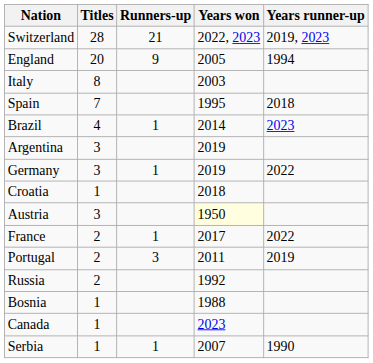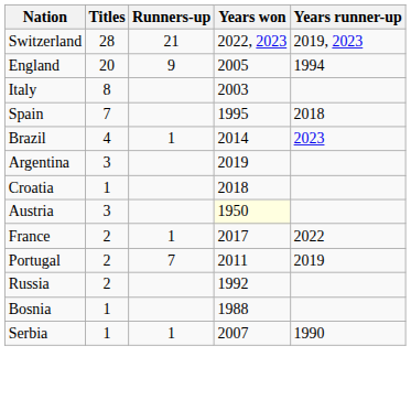 <table class="wikitable sortable" style="text-align: center;">
 <tr>
 <th scope="col">Nation</th>
 <th scope="col">Titles</th>
 <th scope="col">Runners-up</th>
 <th scope="col">Years won</th>
 <th scope="col">Years runner-up</th>
 </tr>
 <tr>
 <td style="text-align:left"> Switzerland</td>
 <td>28</td>
 <td>21</td>
 <td style="text-align:left">2022, <a href='#'>2023</a></td>
 <td style="text-align:left">2019, <a href='#'>2023</a></td>
 </tr>
 <tr>
 <td style="text-align:left"> England</td>
 <td>20</td>
 <td>9</td>
 <td style="text-align:left">2005</td>
 <td style="text-align:left">1994</td>
 </tr>
 <tr>
 <td style="text-align:left"> Italy</td>
 <td>8</td>
 <td></td>
 <td style="text-align:left">2003</td>
 <td style="text-align:left"></td>
 </tr>
 <tr>
 <td style="text-align:left"> Spain</td>
 <td>7</td>
 <td></td>
 <td style="text-align:left">1995</td>
 <td style="text-align:left">2018</td>
 </tr>
 <tr>
 <td style="text-align:left"> Brazil</td>
 <td>4</td>
 <td>1</td>
 <td style="text-align:left">2014</td>
 <td style="text-align:left"><a href='#'>2023</a></td>
 </tr>
 <tr>
 <td style="text-align:left"> Argentina</td>
 <td>3</td>
 <td></td>
 <td style="text-align:left">2019</td>
 </tr>
 <tr>
-<td style="text-align:left"> Germany</td>
-<td>3</td>
-<td>1</td>
-<td style="text-align:left">2019</td>
-<td style="text-align:left">2022</td>
-</tr>
-<tr>
 <td style="text-align:left"> Croatia</td>
 <td>1</td>
 <td></td>
 <td style="text-align:left">2018</td>
 <td style="text-align:left"></td>
 </tr>
 <tr>
 <td style="text-align:left"> Austria</td>
 <td>3</td>
 <td></td>
 <td style="background: lightyellow; text-align:left">1950</td>
 <td style="text-align:left"></td>
 </tr>
 <tr>
 <td style="text-align:left"> France</td>
 <td>2</td>
 <td>1</td>
 <td style="text-align:left">2017</td>
 <td style="text-align:left">2022</td>
 </tr>
 <tr>
 <td style="text-align:left"> Portugal</td>
 <td>2</td>
-<td>3</td>
+<td>7</td>
 <td style="text-align:left">2011</td>
 <td style="text-align:left">2019</td>
 </tr>
 <tr>
 <td style="text-align:left"> Russia</td>
 <td>2</td>
 <td></td>
 <td style="text-align:left">1992</td>
 <td style="text-align:left"></td>
 </tr>
 <tr>
 <td style="text-align:left"> Bosnia</td>
 <td>1</td>
 <td></td>
 <td style="text-align:left">1988</td>
 <td style="text-align:left"></td>
 </tr>
 <tr>
-<td style="text-align:left"> Canada</td>
-<td>1</td>
-<td></td>
-<td style="text-align:left"><a href='#'>2023</a></td>
-<td style="text-align:left"></td>
-</tr>
-<tr>
 <td style="text-align:left"> Serbia</td>
 <td>1</td>
 <td>1</td>
 <td style="text-align:left">2007</td>
 <td style="text-align:left">1990</td>
 </tr>
 </table>
